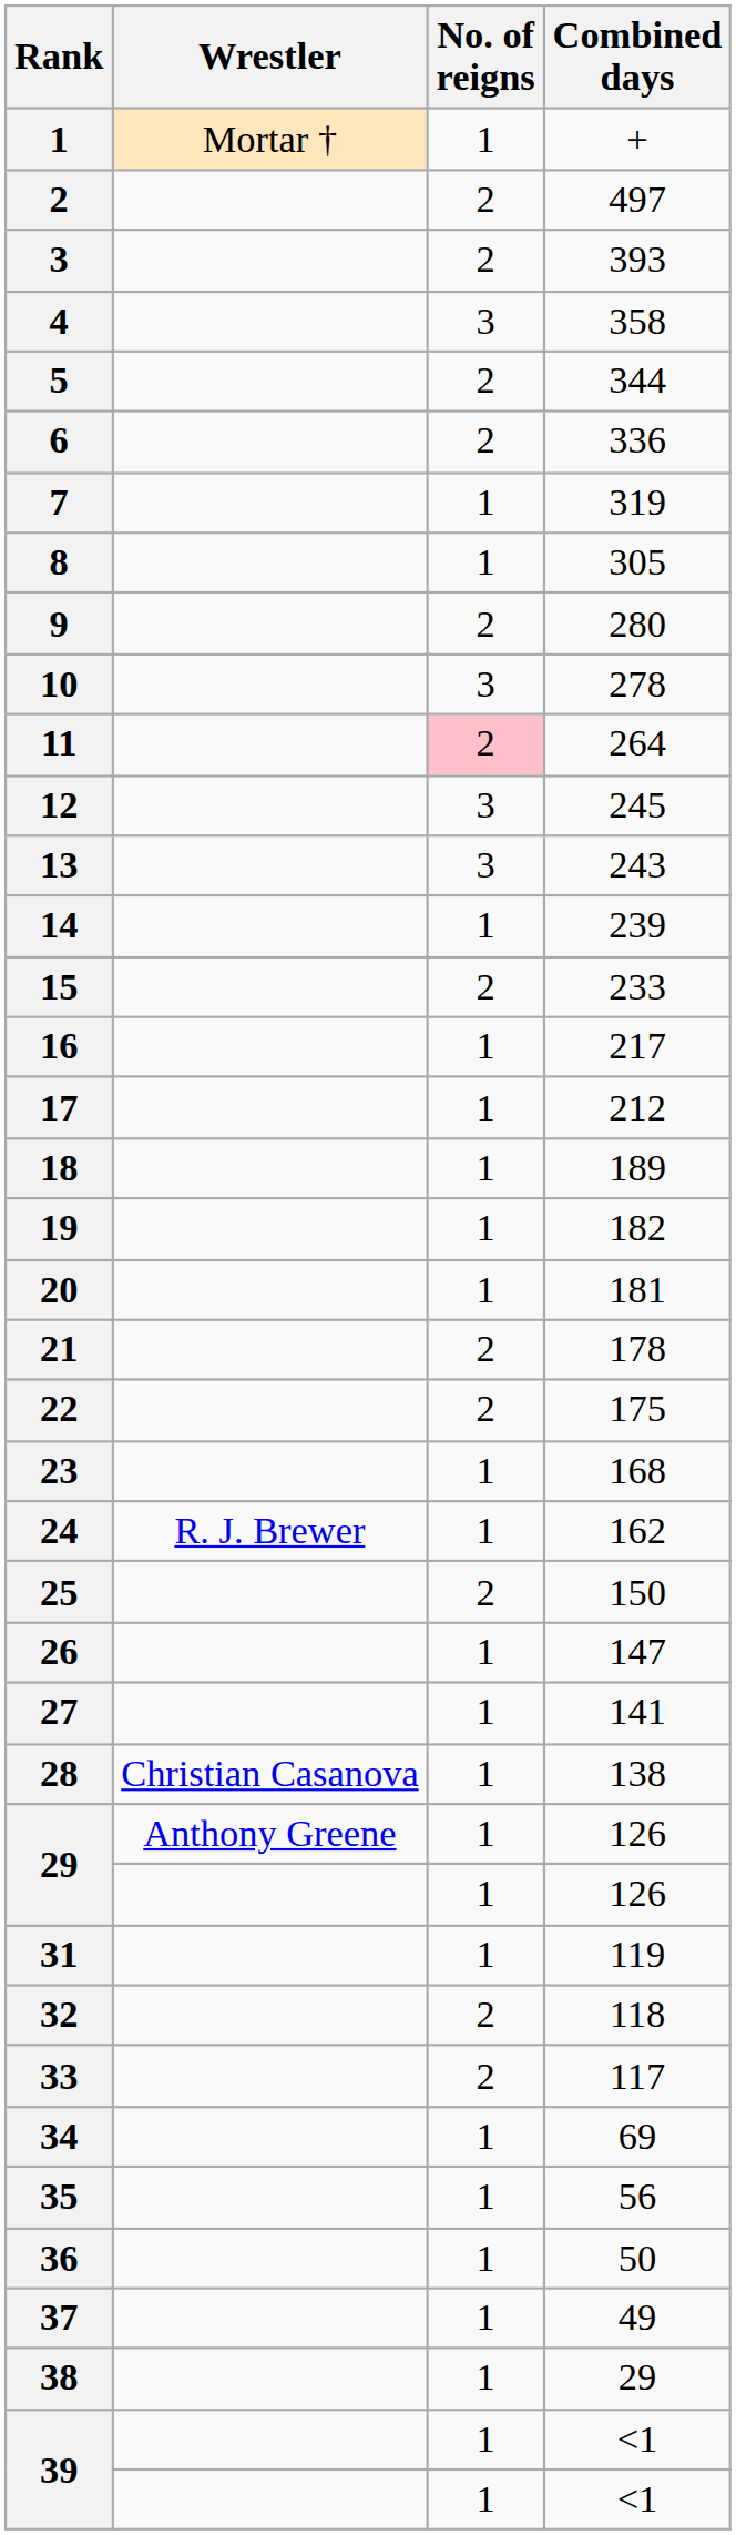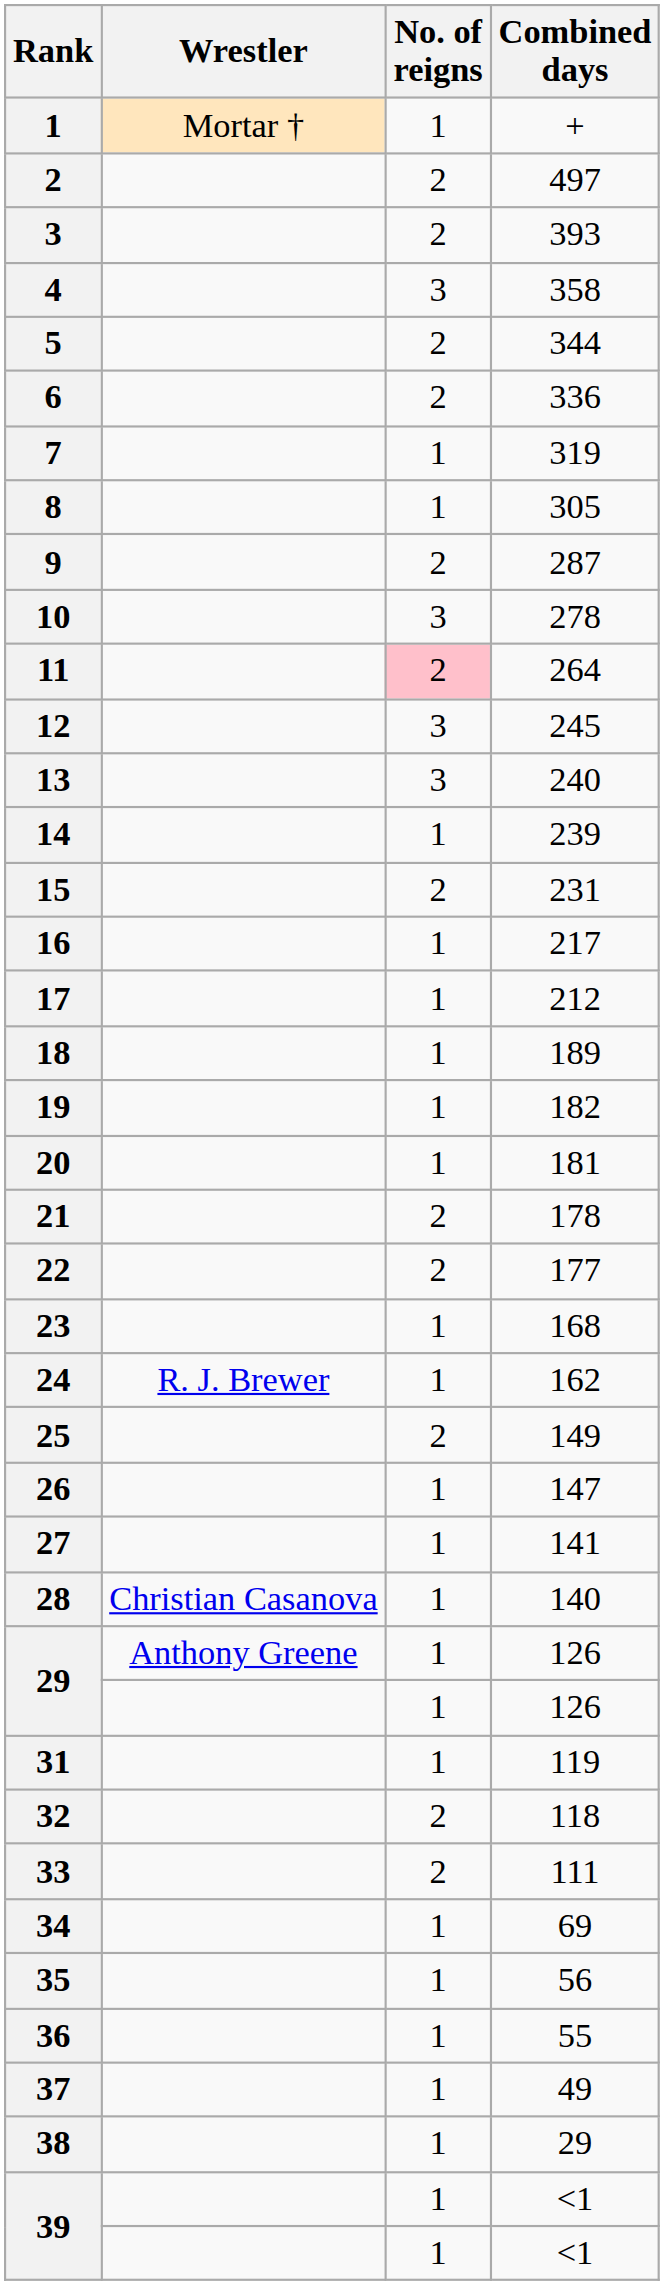 <table class="wikitable sortable" style="text-align: center">
 <tr>
 <th>Rank</th>
 <th>Wrestler</th>
 <th>No. of<br>reigns</th>
 <th>Combined<br>days</th>
 </tr>
 <tr>
 <th>1</th>
 <td style="background:#ffe6bd;">Mortar †</td>
 <td>1</td>
 <td>+</td>
 </tr>
 <tr>
 <th>2</th>
 <td></td>
 <td>2</td>
 <td>497</td>
 </tr>
 <tr>
 <th>3</th>
 <td></td>
 <td>2</td>
 <td>393</td>
 </tr>
 <tr>
 <th>4</th>
 <td></td>
 <td>3</td>
 <td>358</td>
 </tr>
 <tr>
 <th>5</th>
 <td></td>
 <td>2</td>
 <td>344</td>
 </tr>
 <tr>
 <th>6</th>
 <td></td>
 <td>2</td>
 <td>336</td>
 </tr>
 <tr>
 <th>7</th>
 <td></td>
 <td>1</td>
 <td>319</td>
 </tr>
 <tr>
 <th>8</th>
 <td></td>
 <td>1</td>
 <td>305</td>
 </tr>
 <tr>
 <th>9</th>
 <td></td>
 <td>2</td>
-<td>280</td>
+<td>287</td>
 </tr>
 <tr>
 <th>10</th>
 <td></td>
 <td>3</td>
 <td>278</td>
 </tr>
 <tr>
 <th>11</th>
 <td></td>
 <td style="background: pink;">2</td>
 <td>264</td>
 </tr>
 <tr>
 <th>12</th>
 <td></td>
 <td>3</td>
 <td>245</td>
 </tr>
 <tr>
 <th>13</th>
 <td></td>
 <td>3</td>
-<td>243</td>
+<td>240</td>
 </tr>
 <tr>
 <th>14</th>
 <td></td>
 <td>1</td>
 <td>239</td>
 </tr>
 <tr>
 <th>15</th>
 <td></td>
 <td>2</td>
-<td>233</td>
+<td>231</td>
 </tr>
 <tr>
 <th>16</th>
 <td></td>
 <td>1</td>
 <td>217</td>
 </tr>
 <tr>
 <th>17</th>
 <td></td>
 <td>1</td>
 <td>212</td>
 </tr>
 <tr>
 <th>18</th>
 <td></td>
 <td>1</td>
 <td>189</td>
 </tr>
 <tr>
 <th>19</th>
 <td></td>
 <td>1</td>
 <td>182</td>
 </tr>
 <tr>
 <th>20</th>
 <td></td>
 <td>1</td>
 <td>181</td>
 </tr>
 <tr>
 <th>21</th>
 <td></td>
 <td>2</td>
 <td>178</td>
 </tr>
 <tr>
 <th>22</th>
 <td></td>
 <td>2</td>
-<td>175</td>
+<td>177</td>
 </tr>
 <tr>
 <th>23</th>
 <td></td>
 <td>1</td>
 <td>168</td>
 </tr>
 <tr>
 <th>24</th>
 <td><a href='#'>R. J. Brewer</a></td>
 <td>1</td>
 <td>162</td>
 </tr>
 <tr>
 <th>25</th>
 <td></td>
 <td>2</td>
-<td>150</td>
+<td>149</td>
 </tr>
 <tr>
 <th>26</th>
 <td></td>
 <td>1</td>
 <td>147</td>
 </tr>
 <tr>
 <th>27</th>
 <td></td>
 <td>1</td>
 <td>141</td>
 </tr>
 <tr>
 <th>28</th>
 <td><a href='#'>Christian Casanova</a></td>
 <td>1</td>
-<td>138</td>
+<td>140</td>
 </tr>
 <tr>
 <th rowspan="2">29</th>
 <td><a href='#'>Anthony Greene</a></td>
 <td>1</td>
 <td>126</td>
 </tr>
 <tr>
 <td></td>
 <td>1</td>
 <td>126</td>
 </tr>
 <tr>
 <th>31</th>
 <td></td>
 <td>1</td>
 <td>119</td>
 </tr>
 <tr>
 <th>32</th>
 <td></td>
 <td>2</td>
 <td>118</td>
 </tr>
 <tr>
 <th>33</th>
 <td></td>
 <td>2</td>
-<td>117</td>
+<td>111</td>
 </tr>
 <tr>
 <th>34</th>
 <td></td>
 <td>1</td>
 <td>69</td>
 </tr>
 <tr>
 <th>35</th>
 <td></td>
 <td>1</td>
 <td>56</td>
 </tr>
 <tr>
 <th>36</th>
 <td></td>
 <td>1</td>
-<td>50</td>
+<td>55</td>
 </tr>
 <tr>
 <th>37</th>
 <td></td>
 <td>1</td>
 <td>49</td>
 </tr>
 <tr>
 <th>38</th>
 <td></td>
 <td>1</td>
 <td>29</td>
 </tr>
 <tr>
 <th rowspan="2">39</th>
 <td></td>
 <td>1</td>
 <td><1</td>
 </tr>
 <tr>
 <td></td>
 <td>1</td>
 <td><1</td>
 </tr>
 </table>
